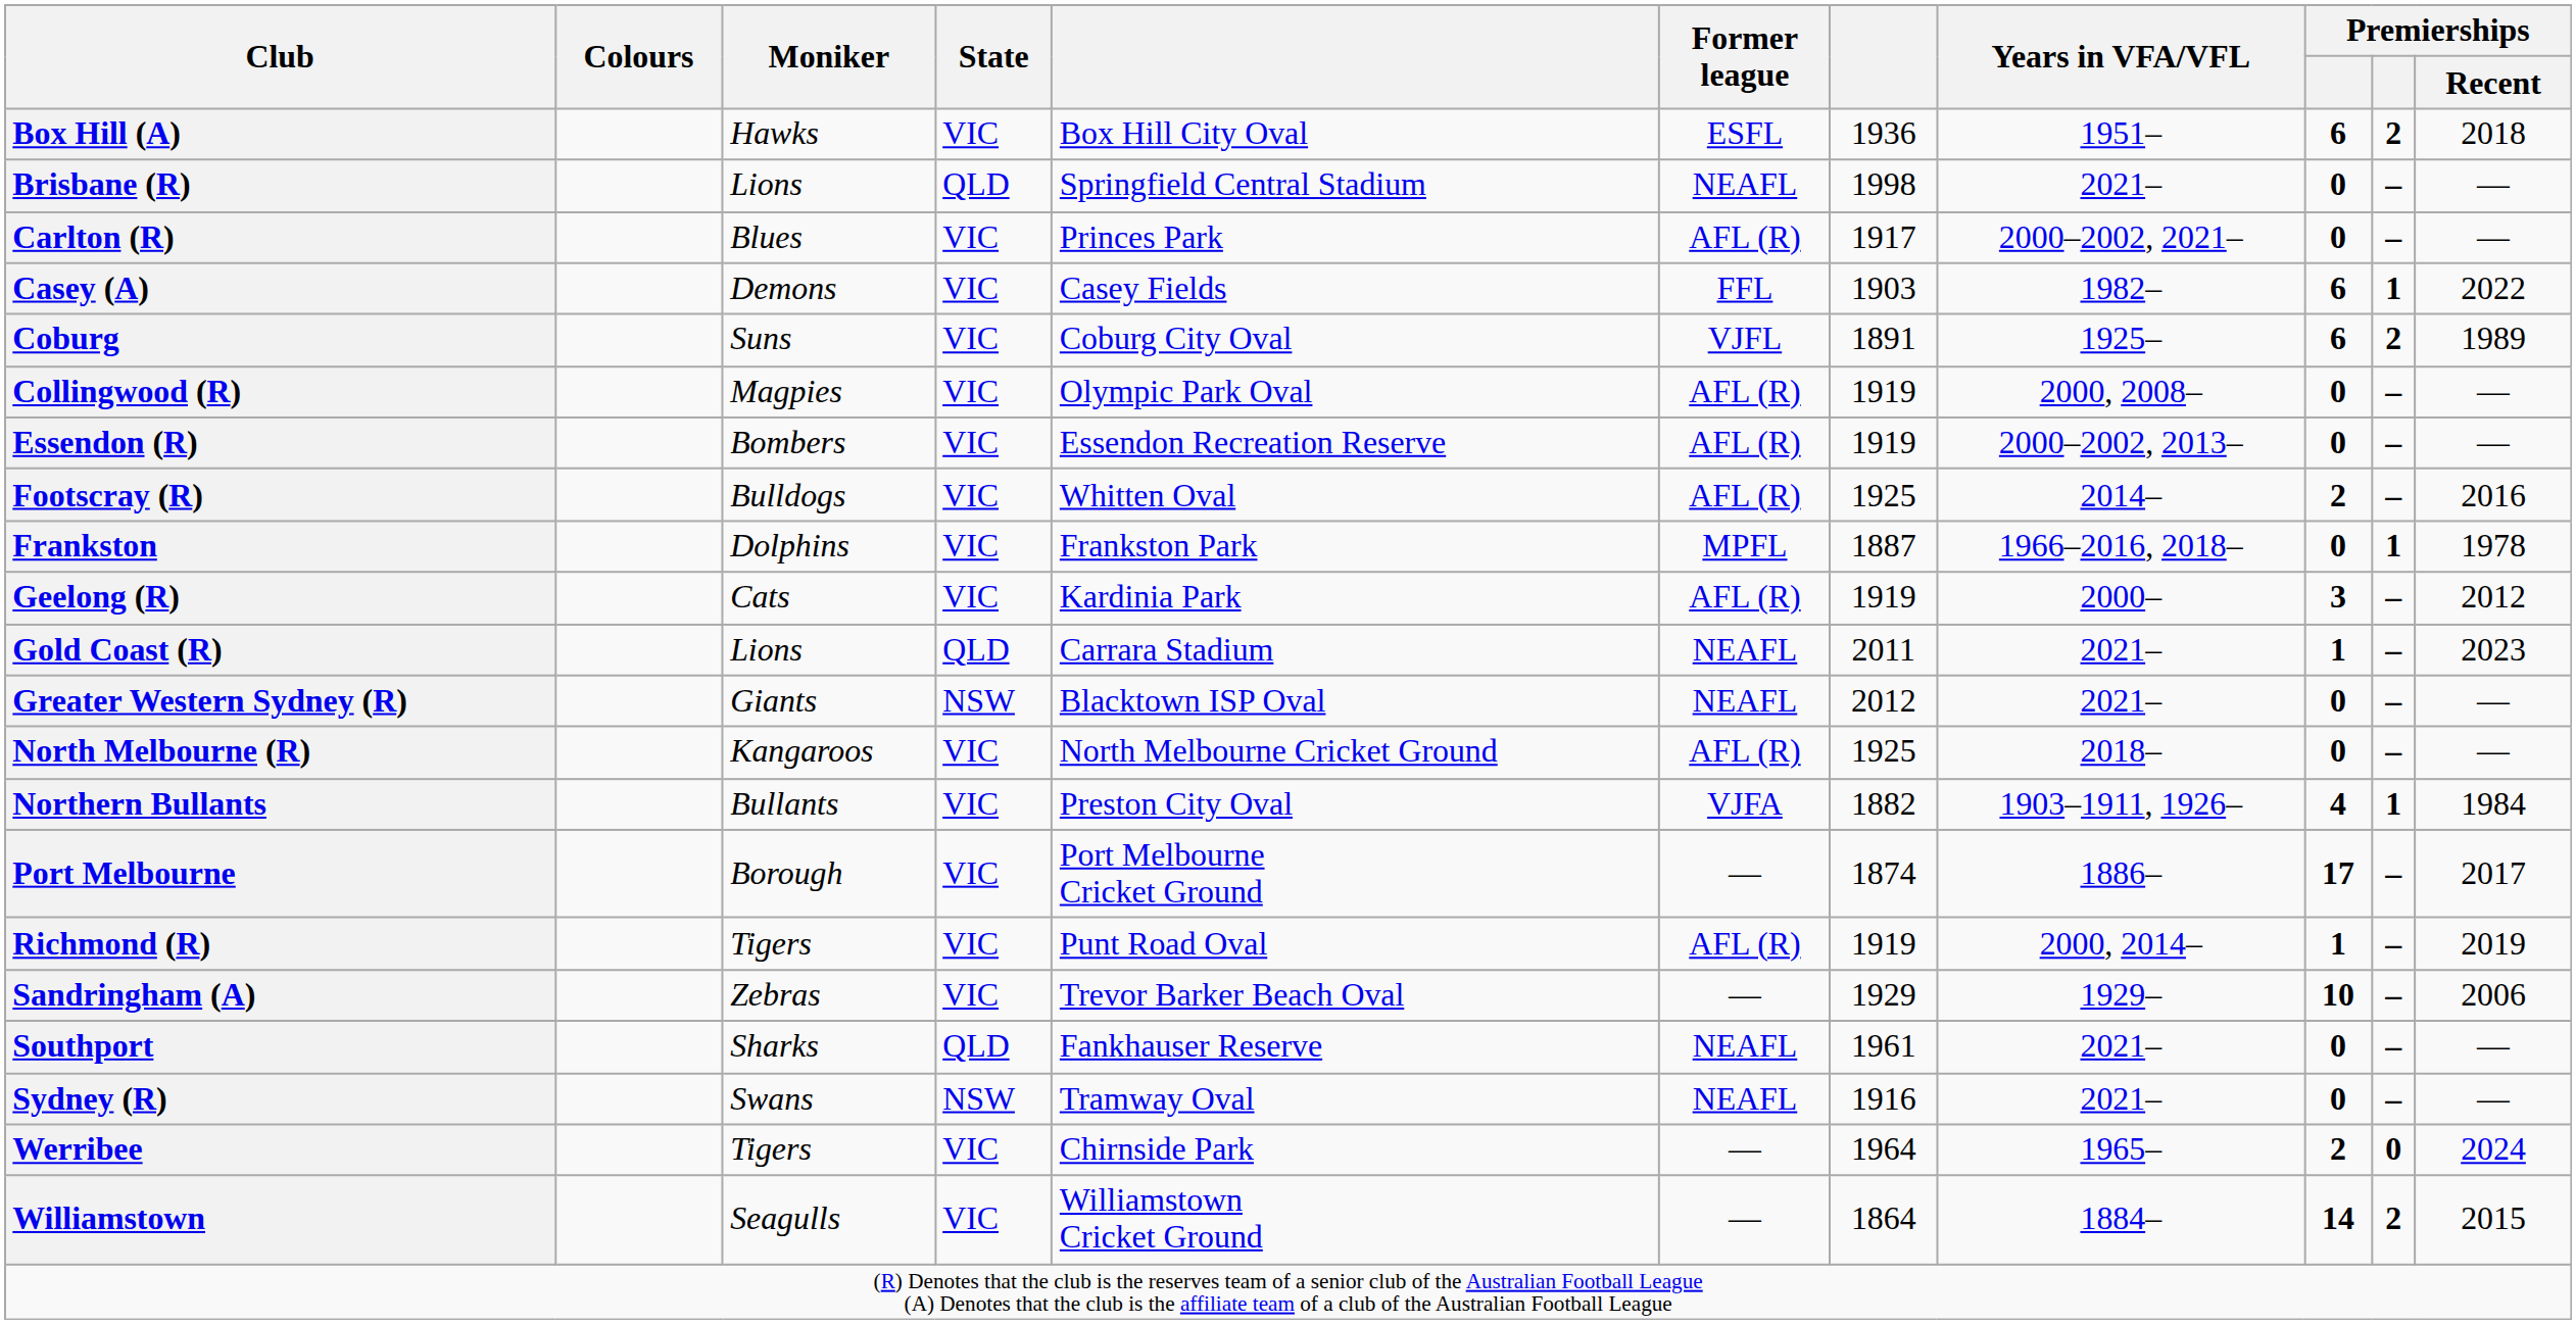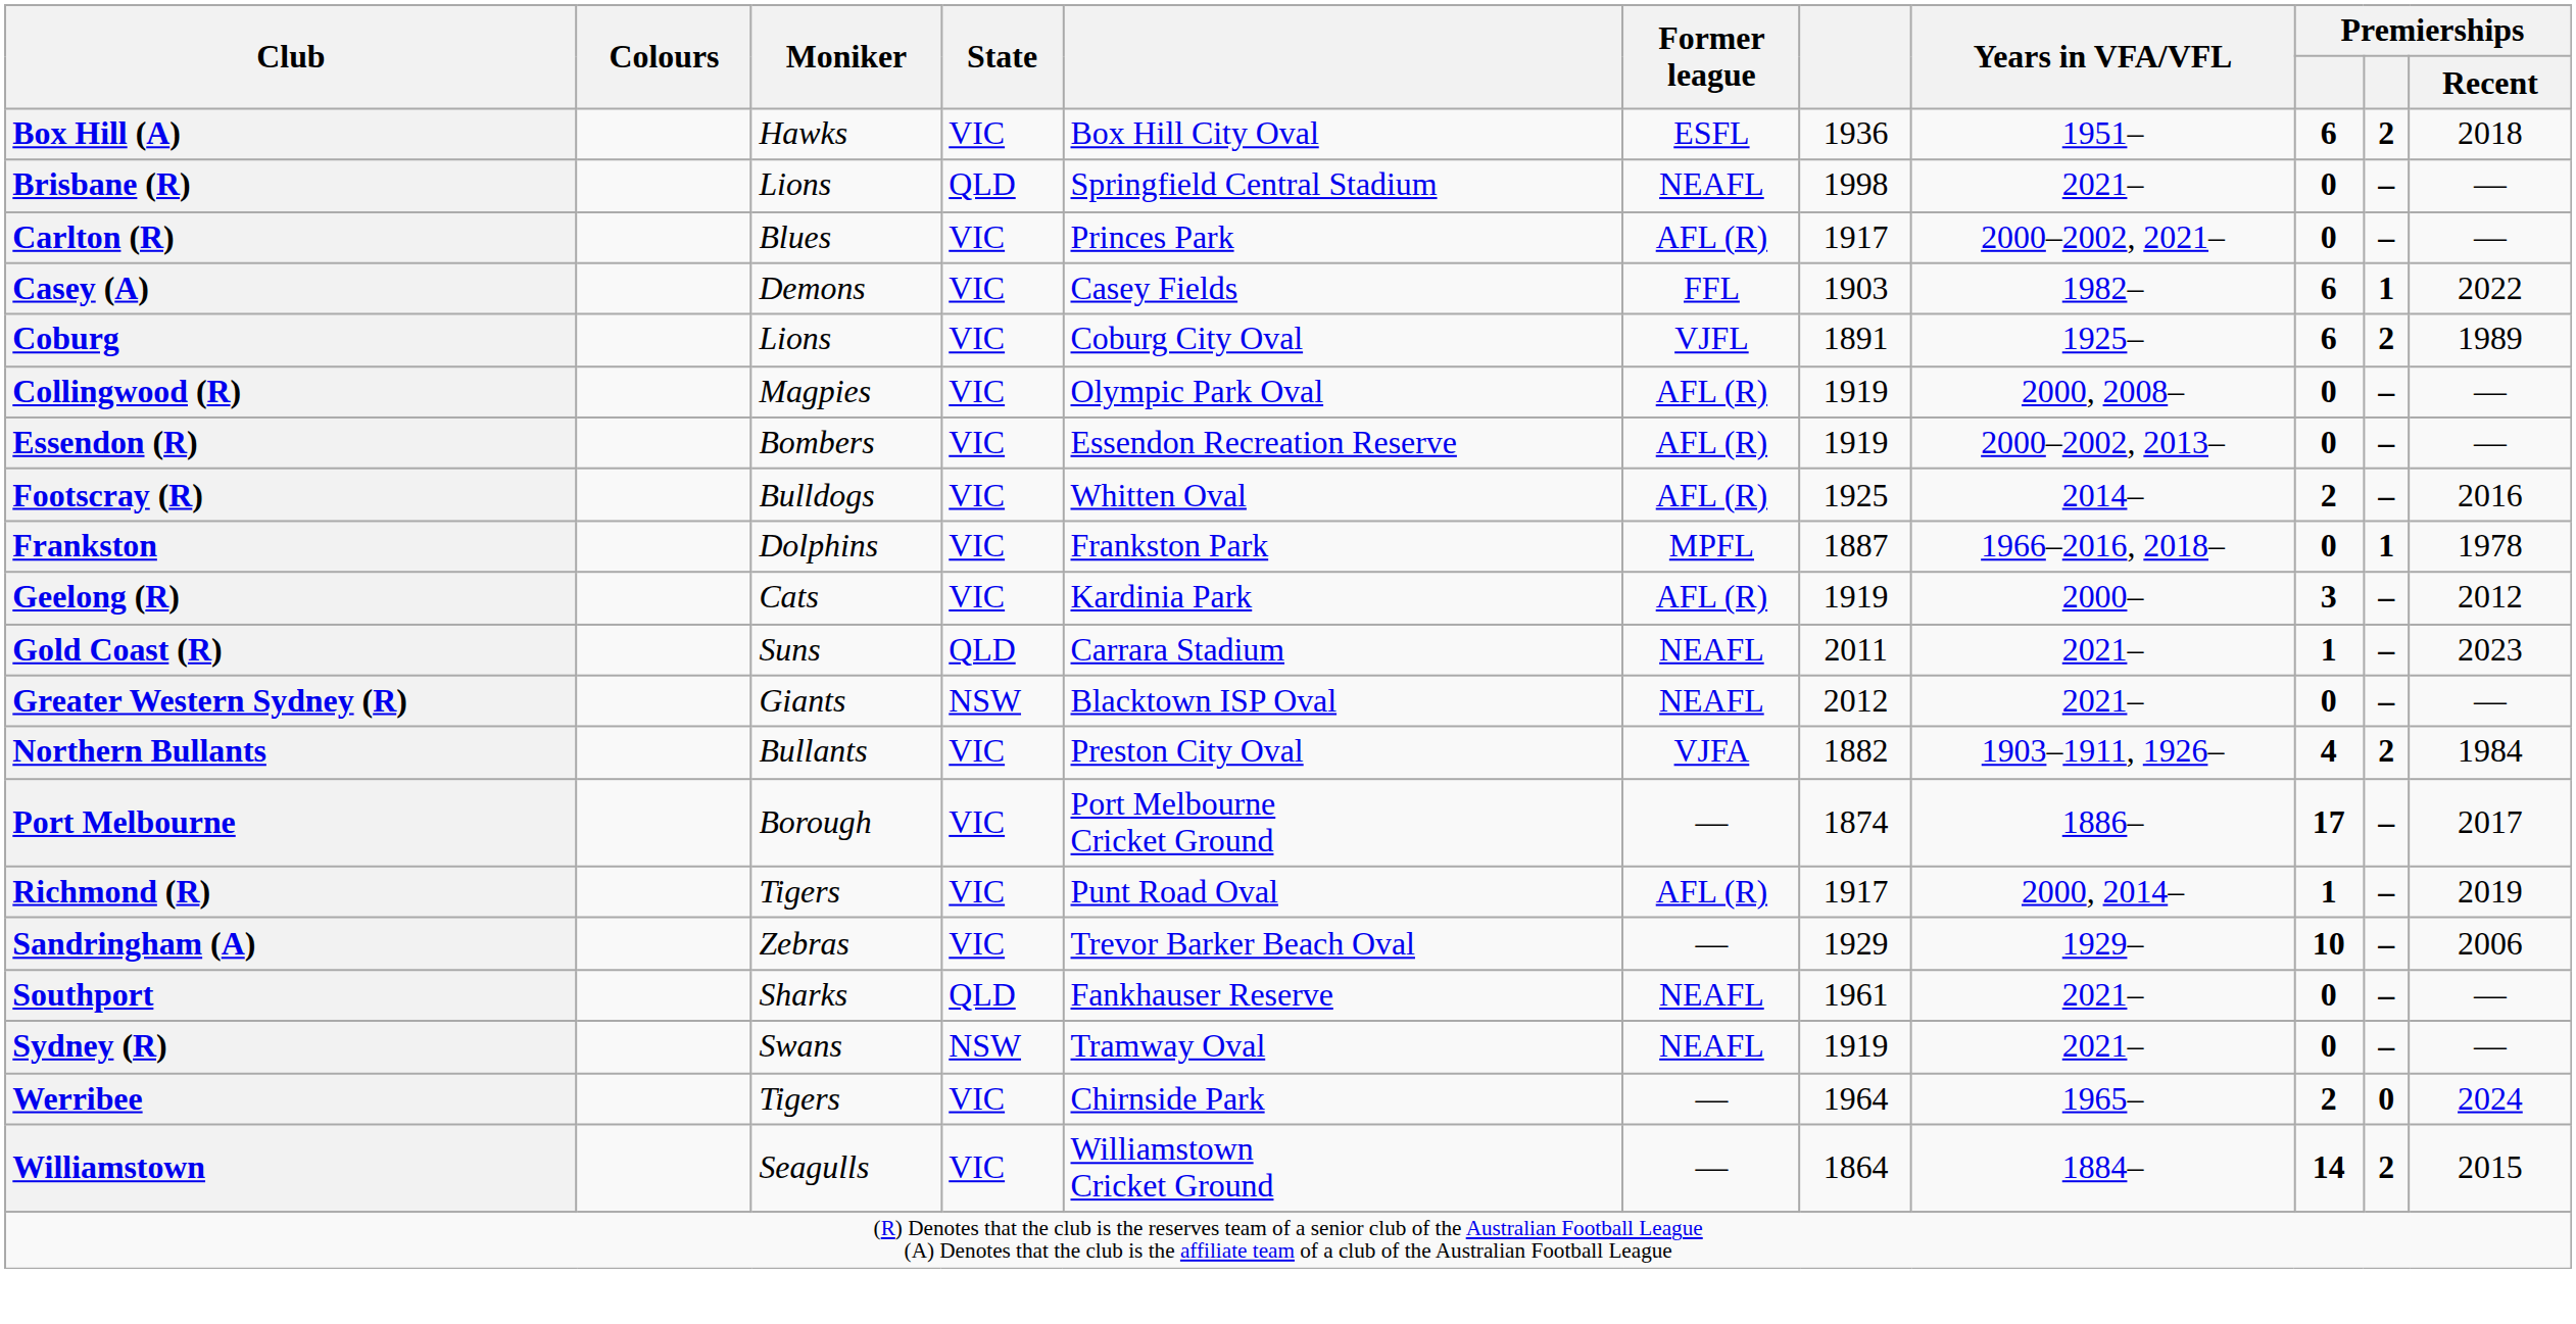 <table class=" wikitable sortable" style="width:100%; text-align:left;">
 <tr>
 <th rowspan="2">Club</th>
 <th rowspan="2" class="unsortable">Colours</th>
 <th rowspan="2">Moniker</th>
 <th rowspan="2">State</th>
 <th rowspan="2"></th>
 <th rowspan="2">Former<br>league</th>
 <th rowspan="2"></th>
 <th rowspan="2">Years in VFA/VFL</th>
 <th colspan="3">Premierships</th>
 </tr>
 <tr>
 <th></th>
 <th></th>
 <th>Recent</th>
 </tr>
 <tr>
 <th style="text-align:left"><a href='#'>Box Hill</a> (<a href='#'>A</a>)</th>
 <td style="text-align:center;"></td>
 <td><em>Hawks</em></td>
 <td><a href='#'>VIC</a></td>
 <td><a href='#'>Box Hill City Oval</a></td>
 <td style="text-align:center;"><a href='#'>ESFL</a></td>
 <td style="text-align:center;">1936</td>
 <td style="text-align:center;"><a href='#'>1951</a>–</td>
 <td style="text-align:center;"><strong>6</strong></td>
 <td style="text-align:center;"><strong>2</strong></td>
 <td style="text-align:center;">2018</td>
 </tr>
 <tr>
 <th style="text-align:left"><a href='#'>Brisbane</a> (<a href='#'>R</a>)</th>
 <td style="text-align:center;"></td>
 <td><em>Lions</em></td>
 <td><a href='#'>QLD</a></td>
 <td><a href='#'>Springfield Central Stadium</a></td>
 <td style="text-align:center;"><a href='#'>NEAFL</a></td>
 <td style="text-align:center;">1998</td>
 <td style="text-align:center;"><a href='#'>2021</a>–</td>
 <td style="text-align:center;"><strong>0</strong></td>
 <td style="text-align:center;"><strong>–</strong></td>
 <td style="text-align:center;">—</td>
 </tr>
 <tr>
 <th style="text-align:left"><a href='#'>Carlton</a> (<a href='#'>R</a>)</th>
 <td style="text-align:center;"></td>
 <td><em>Blues</em></td>
 <td><a href='#'>VIC</a></td>
 <td><a href='#'>Princes Park</a></td>
 <td style="text-align:center;"><a href='#'>AFL (R)</a></td>
 <td style="text-align:center;">1917</td>
 <td style="text-align:center;"><a href='#'>2000</a>–<a href='#'>2002</a>, <a href='#'>2021</a>–</td>
 <td style="text-align:center;"><strong>0</strong></td>
 <td style="text-align:center;"><strong>–</strong></td>
 <td style="text-align:center;">—</td>
 </tr>
 <tr>
 <th style="text-align:left"><a href='#'>Casey</a> (<a href='#'>A</a>)</th>
 <td style="text-align:center;"></td>
 <td><em>Demons</em></td>
 <td><a href='#'>VIC</a></td>
 <td><a href='#'>Casey Fields</a></td>
 <td style="text-align:center;"><a href='#'>FFL</a></td>
 <td style="text-align:center;">1903</td>
 <td style="text-align:center;"><a href='#'>1982</a>–</td>
 <td style="text-align:center;"><strong>6</strong></td>
 <td style="text-align:center;"><strong>1</strong></td>
 <td style="text-align:center;">2022</td>
 </tr>
 <tr>
 <th style="text-align:left"><a href='#'>Coburg</a></th>
 <td style="text-align:center;"></td>
-<td><em>Suns</em></td>
+<td><em>Lions</em></td>
 <td><a href='#'>VIC</a></td>
 <td><a href='#'>Coburg City Oval</a></td>
 <td style="text-align:center;"><a href='#'>VJFL</a></td>
 <td style="text-align:center;">1891</td>
 <td style="text-align:center;"><a href='#'>1925</a>–</td>
 <td style="text-align:center;"><strong>6</strong></td>
 <td style="text-align:center;"><strong>2</strong></td>
 <td style="text-align:center;">1989</td>
 </tr>
 <tr>
 <th style="text-align:left"><a href='#'>Collingwood</a> (<a href='#'>R</a>)</th>
 <td style="text-align:center;"></td>
 <td><em>Magpies</em></td>
 <td><a href='#'>VIC</a></td>
 <td><a href='#'>Olympic Park Oval</a></td>
 <td style="text-align:center;"><a href='#'>AFL (R)</a></td>
 <td style="text-align:center;">1919</td>
 <td style="text-align:center;"><a href='#'>2000</a>, <a href='#'>2008</a>–</td>
 <td style="text-align:center;"><strong>0</strong></td>
 <td style="text-align:center;"><strong>–</strong></td>
 <td style="text-align:center;">—</td>
 </tr>
 <tr>
 <th style="text-align:left"><a href='#'>Essendon</a> (<a href='#'>R</a>)</th>
 <td style="text-align:center;"></td>
 <td><em>Bombers</em></td>
 <td><a href='#'>VIC</a></td>
 <td><a href='#'>Essendon Recreation Reserve</a></td>
 <td style="text-align:center;"><a href='#'>AFL (R)</a></td>
 <td style="text-align:center;">1919</td>
 <td style="text-align:center;"><a href='#'>2000</a>–<a href='#'>2002</a>, <a href='#'>2013</a>–</td>
 <td style="text-align:center;"><strong>0</strong></td>
 <td style="text-align:center;"><strong>–</strong></td>
 <td style="text-align:center;">—</td>
 </tr>
 <tr>
 <th style="text-align:left"><a href='#'>Footscray</a> (<a href='#'>R</a>)</th>
 <td style="text-align:center;"></td>
 <td><em>Bulldogs</em></td>
 <td><a href='#'>VIC</a></td>
 <td><a href='#'>Whitten Oval</a></td>
 <td style="text-align:center;"><a href='#'>AFL (R)</a></td>
 <td style="text-align:center;">1925</td>
 <td style="text-align:center;"><a href='#'>2014</a>–</td>
 <td style="text-align:center;"><strong>2</strong></td>
 <td style="text-align:center;"><strong>–</strong></td>
 <td style="text-align:center;">2016</td>
 </tr>
 <tr>
 <th style="text-align:left"><a href='#'>Frankston</a></th>
 <td style="text-align:center;"></td>
 <td><em>Dolphins</em></td>
 <td><a href='#'>VIC</a></td>
 <td><a href='#'>Frankston Park</a></td>
 <td style="text-align:center;"><a href='#'>MPFL</a></td>
 <td style="text-align:center;">1887</td>
 <td style="text-align:center;"><a href='#'>1966</a>–<a href='#'>2016</a>, <a href='#'>2018</a>–</td>
 <td style="text-align:center;"><strong>0</strong></td>
 <td style="text-align:center;"><strong>1</strong></td>
 <td style="text-align:center;">1978</td>
 </tr>
 <tr>
 <th style="text-align:left"><a href='#'>Geelong</a> (<a href='#'>R</a>)</th>
 <td style="text-align:center;"></td>
 <td><em>Cats</em></td>
 <td><a href='#'>VIC</a></td>
 <td><a href='#'>Kardinia Park</a></td>
 <td style="text-align:center;"><a href='#'>AFL (R)</a></td>
 <td style="text-align:center;">1919</td>
 <td style="text-align:center;"><a href='#'>2000</a>–</td>
 <td style="text-align:center;"><strong>3</strong></td>
 <td style="text-align:center;"><strong>–</strong></td>
 <td style="text-align:center;">2012</td>
 </tr>
 <tr>
 <th style="text-align:left"><a href='#'>Gold Coast</a> (<a href='#'>R</a>)</th>
 <td style="text-align:center;"></td>
-<td><em>Lions</em></td>
+<td><em>Suns</em></td>
 <td><a href='#'>QLD</a></td>
 <td><a href='#'>Carrara Stadium</a></td>
 <td style="text-align:center;"><a href='#'>NEAFL</a></td>
 <td style="text-align:center;">2011</td>
 <td style="text-align:center;"><a href='#'>2021</a>–</td>
 <td style="text-align:center;"><strong>1</strong></td>
 <td style="text-align:center;"><strong>–</strong></td>
 <td style="text-align:center;">2023</td>
 </tr>
 <tr>
 <th style="text-align:left"><a href='#'>Greater Western Sydney</a> (<a href='#'>R</a>)</th>
 <td style="text-align:center;"></td>
 <td><em>Giants</em></td>
 <td><a href='#'>NSW</a></td>
 <td><a href='#'>Blacktown ISP Oval</a></td>
 <td style="text-align:center;"><a href='#'>NEAFL</a></td>
 <td style="text-align:center;">2012</td>
 <td style="text-align:center;"><a href='#'>2021</a>–</td>
 <td style="text-align:center;"><strong>0</strong></td>
 <td style="text-align:center;"><strong>–</strong></td>
 <td style="text-align:center;">—</td>
 </tr>
 <tr>
-<th style="text-align:left"><a href='#'>North Melbourne</a> (<a href='#'>R</a>)</th>
-<td style="text-align:center;"></td>
-<td><em>Kangaroos</em></td>
-<td><a href='#'>VIC</a></td>
-<td><a href='#'>North Melbourne Cricket Ground</a></td>
-<td style="text-align:center;"><a href='#'>AFL (R)</a></td>
-<td style="text-align:center;">1925</td>
-<td style="text-align:center;"><a href='#'>2018</a>–</td>
-<td style="text-align:center;"><strong>0</strong></td>
-<td style="text-align:center;"><strong>–</strong></td>
-<td style="text-align:center;">—</td>
-</tr>
-<tr>
 <th style="text-align:left"><a href='#'>Northern Bullants</a></th>
 <td style="text-align:center;"></td>
 <td><em>Bullants</em></td>
 <td><a href='#'>VIC</a></td>
 <td><a href='#'>Preston City Oval</a></td>
 <td style="text-align:center;"><a href='#'>VJFA</a></td>
 <td style="text-align:center;">1882</td>
 <td style="text-align:center;"><a href='#'>1903</a>–<a href='#'>1911</a>, <a href='#'>1926</a>–</td>
 <td style="text-align:center;"><strong>4</strong></td>
-<td style="text-align:center;"><strong>1</strong></td>
+<td style="text-align:center;"><strong>2</strong></td>
 <td style="text-align:center;">1984</td>
 </tr>
 <tr>
 <th style="text-align:left"><a href='#'>Port Melbourne</a></th>
 <td style="text-align:center;"></td>
 <td><em>Borough</em></td>
 <td><a href='#'>VIC</a></td>
 <td><a href='#'>Port Melbourne<br>Cricket Ground</a></td>
 <td style="text-align:center;">—</td>
 <td style="text-align:center;">1874</td>
 <td style="text-align:center;"><a href='#'>1886</a>–</td>
 <td style="text-align:center;"><strong>17</strong></td>
 <td style="text-align:center;"><strong>–</strong></td>
 <td style="text-align:center;">2017</td>
 </tr>
 <tr>
 <th style="text-align:left"><a href='#'>Richmond</a> (<a href='#'>R</a>)</th>
 <td style="text-align:center;"></td>
 <td><em>Tigers</em></td>
 <td><a href='#'>VIC</a></td>
 <td><a href='#'>Punt Road Oval</a></td>
 <td style="text-align:center;"><a href='#'>AFL (R)</a></td>
-<td style="text-align:center;">1919</td>
+<td style="text-align:center;">1917</td>
 <td style="text-align:center;"><a href='#'>2000</a>, <a href='#'>2014</a>–</td>
 <td style="text-align:center;"><strong>1</strong></td>
 <td style="text-align:center;"><strong>–</strong></td>
 <td style="text-align:center;">2019</td>
 </tr>
 <tr>
 <th style="text-align:left"><a href='#'>Sandringham</a> (<a href='#'>A</a>)</th>
 <td style="text-align:center;"></td>
 <td><em>Zebras</em></td>
 <td><a href='#'>VIC</a></td>
 <td><a href='#'>Trevor Barker Beach Oval</a></td>
 <td style="text-align:center;">—</td>
 <td style="text-align:center;">1929</td>
 <td style="text-align:center;"><a href='#'>1929</a>–</td>
 <td style="text-align:center;"><strong>10</strong></td>
 <td style="text-align:center;"><strong>–</strong></td>
 <td style="text-align:center;">2006</td>
 </tr>
 <tr>
 <th style="text-align:left"><a href='#'>Southport</a></th>
 <td style="text-align:center;"></td>
 <td><em>Sharks</em></td>
 <td><a href='#'>QLD</a></td>
 <td><a href='#'>Fankhauser Reserve</a></td>
 <td style="text-align:center;"><a href='#'>NEAFL</a></td>
 <td style="text-align:center;">1961</td>
 <td style="text-align:center;"><a href='#'>2021</a>–</td>
 <td style="text-align:center;"><strong>0</strong></td>
 <td style="text-align:center;"><strong>–</strong></td>
 <td style="text-align:center;">—</td>
 </tr>
 <tr>
 <th style="text-align:left"><a href='#'>Sydney</a> (<a href='#'>R</a>)</th>
 <td style="text-align:center;"></td>
 <td><em>Swans</em></td>
 <td><a href='#'>NSW</a></td>
 <td><a href='#'>Tramway Oval</a></td>
 <td style="text-align:center;"><a href='#'>NEAFL</a></td>
-<td style="text-align:center;">1916</td>
+<td style="text-align:center;">1919</td>
 <td style="text-align:center;"><a href='#'>2021</a>–</td>
 <td style="text-align:center;"><strong>0</strong></td>
 <td style="text-align:center;"><strong>–</strong></td>
 <td style="text-align:center;">—</td>
 </tr>
 <tr>
 <th style="text-align:left"><a href='#'>Werribee</a></th>
 <td style="text-align:center;"></td>
 <td><em>Tigers</em></td>
 <td><a href='#'>VIC</a></td>
 <td><a href='#'>Chirnside Park</a></td>
 <td style="text-align:center;">—</td>
 <td style="text-align:center;">1964</td>
 <td style="text-align:center;"><a href='#'>1965</a>–</td>
 <td style="text-align:center;"><strong>2</strong></td>
 <td style="text-align:center;"><strong>0</strong></td>
 <td style="text-align:center;"><a href='#'>2024</a></td>
 </tr>
 <tr>
 <th style="text-align:left"><a href='#'>Williamstown</a></th>
 <td style="text-align:center;"></td>
 <td><em>Seagulls</em></td>
 <td><a href='#'>VIC</a></td>
 <td><a href='#'>Williamstown<br>Cricket Ground</a></td>
 <td style="text-align:center;">—</td>
 <td style="text-align:center;">1864</td>
 <td style="text-align:center;"><a href='#'>1884</a>–</td>
 <td style="text-align:center;"><strong>14</strong></td>
 <td style="text-align:center;"><strong>2</strong></td>
 <td style="text-align:center;">2015</td>
 </tr>
 <tr class="sortbottom">
 <td colspan="11" style="font-size:8pt; text-align:center">(<a href='#'>R</a>) Denotes that the club is the reserves team of a senior club of the <a href='#'>Australian Football League</a> <br>(A)  Denotes that the club is the <a href='#'>affiliate team</a> of a club of the Australian Football League</td>
 </tr>
 </table>
